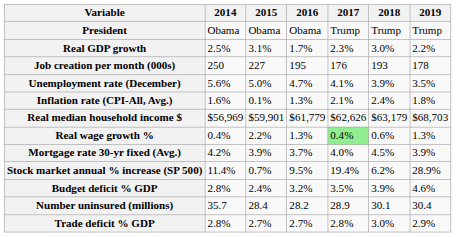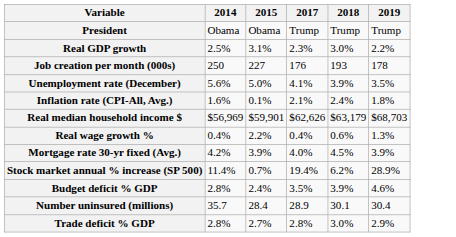 <table class="wikitable">
 <tr>
 <th>Variable</th>
 <th>2014</th>
 <th>2015</th>
-<th>2016</th>
 <th>2017</th>
 <th>2018</th>
 <th>2019</th>
 </tr>
 <tr>
 <th>President</th>
-<td>Obama</td>
 <td>Obama</td>
 <td>Obama</td>
 <td>Trump</td>
 <td>Trump</td>
 <td>Trump</td>
 </tr>
 <tr>
 <th>Real GDP growth</th>
 <td>2.5%</td>
 <td>3.1%</td>
-<td>1.7%</td>
 <td>2.3%</td>
 <td>3.0%</td>
 <td>2.2%</td>
 </tr>
 <tr>
 <th>Job creation per month (000s)</th>
 <td>250</td>
 <td>227</td>
-<td>195</td>
 <td>176</td>
 <td>193</td>
 <td>178</td>
 </tr>
 <tr>
 <th>Unemployment rate (December)</th>
 <td>5.6%</td>
 <td>5.0%</td>
-<td>4.7%</td>
 <td>4.1%</td>
 <td>3.9%</td>
 <td>3.5%</td>
 </tr>
 <tr>
 <th>Inflation rate (CPI-All, Avg.)</th>
 <td>1.6%</td>
 <td>0.1%</td>
-<td>1.3%</td>
 <td>2.1%</td>
 <td>2.4%</td>
 <td>1.8%</td>
 </tr>
 <tr>
 <th>Real median household income $</th>
 <td>$56,969</td>
 <td>$59,901</td>
-<td>$61,779</td>
 <td>$62,626</td>
 <td>$63,179</td>
 <td>$68,703</td>
 </tr>
 <tr>
 <th>Real wage growth %</th>
 <td>0.4%</td>
 <td>2.2%</td>
-<td>1.3%</td>
-<td style="background: lightgreen;">0.4%</td>
+<td>0.4%</td>
 <td>0.6%</td>
 <td>1.3%</td>
 </tr>
 <tr>
 <th>Mortgage rate 30-yr fixed (Avg.)</th>
 <td>4.2%</td>
 <td>3.9%</td>
-<td>3.7%</td>
 <td>4.0%</td>
 <td>4.5%</td>
 <td>3.9%</td>
 </tr>
 <tr>
 <th>Stock market annual % increase (SP 500)</th>
 <td>11.4%</td>
 <td>0.7%</td>
-<td>9.5%</td>
 <td>19.4%</td>
 <td>6.2%</td>
 <td>28.9%</td>
 </tr>
 <tr>
 <th>Budget deficit % GDP</th>
 <td>2.8%</td>
 <td>2.4%</td>
-<td>3.2%</td>
 <td>3.5%</td>
 <td>3.9%</td>
 <td>4.6%</td>
 </tr>
 <tr>
 <th>Number uninsured (millions)</th>
 <td>35.7</td>
 <td>28.4</td>
-<td>28.2</td>
 <td>28.9</td>
 <td>30.1</td>
 <td>30.4</td>
 </tr>
 <tr>
 <th>Trade deficit % GDP</th>
 <td>2.8%</td>
 <td>2.7%</td>
-<td>2.7%</td>
 <td>2.8%</td>
 <td>3.0%</td>
 <td>2.9%</td>
 </tr>
 </table>
